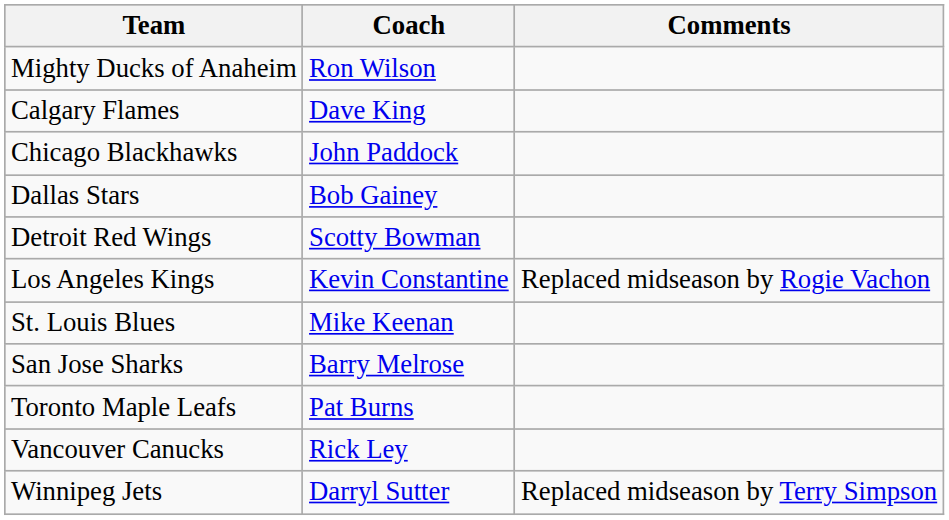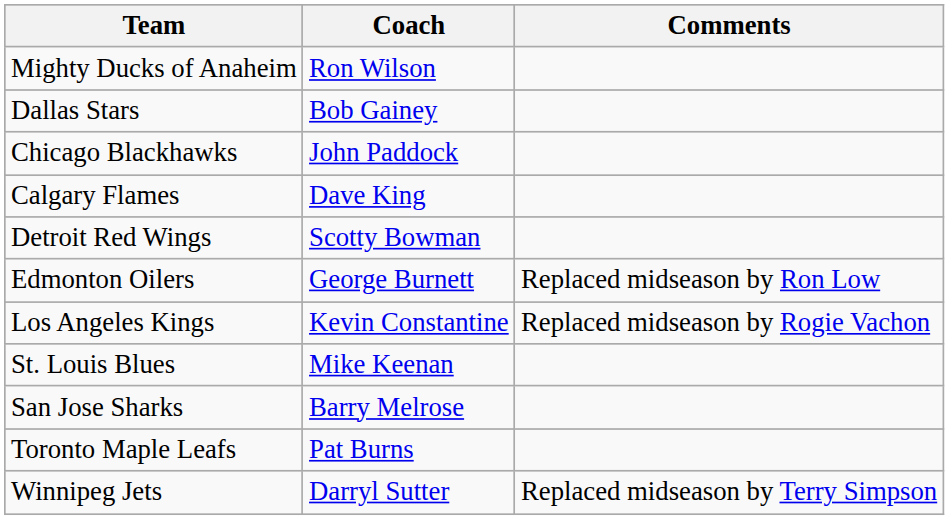 <table class="wikitable">
 <tr>
 <th bgcolor="#DDDDFF">Team</th>
 <th bgcolor="#DDDDFF">Coach</th>
 <th bgcolor="#DDDDFF">Comments</th>
 </tr>
 <tr>
 <td>Mighty Ducks of Anaheim</td>
 <td><a href='#'>Ron Wilson</a></td>
 <td></td>
 </tr>
 <tr>
-<td>Calgary Flames</td>
-<td><a href='#'>Dave King</a></td>
+<td>Dallas Stars</td>
+<td><a href='#'>Bob Gainey</a></td>
 <td></td>
 </tr>
 <tr>
 <td>Chicago Blackhawks</td>
 <td><a href='#'>John Paddock</a></td>
 <td></td>
 </tr>
 <tr>
-<td>Dallas Stars</td>
-<td><a href='#'>Bob Gainey</a></td>
+<td>Calgary Flames</td>
+<td><a href='#'>Dave King</a></td>
 <td></td>
 </tr>
 <tr>
 <td>Detroit Red Wings</td>
 <td><a href='#'>Scotty Bowman</a></td>
 <td></td>
+</tr>
+<tr>
+<td>Edmonton Oilers</td>
+<td><a href='#'>George Burnett</a></td>
+<td>Replaced midseason by <a href='#'>Ron Low</a></td>
 </tr>
 <tr>
 <td>Los Angeles Kings</td>
 <td><a href='#'>Kevin Constantine</a></td>
 <td>Replaced midseason by <a href='#'>Rogie Vachon</a></td>
 </tr>
 <tr>
 <td>St. Louis Blues</td>
 <td><a href='#'>Mike Keenan</a></td>
 <td></td>
 </tr>
 <tr>
 <td>San Jose Sharks</td>
 <td><a href='#'>Barry Melrose</a></td>
 <td></td>
 </tr>
 <tr>
 <td>Toronto Maple Leafs</td>
 <td><a href='#'>Pat Burns</a></td>
 <td></td>
 </tr>
 <tr>
-<td>Vancouver Canucks</td>
-<td><a href='#'>Rick Ley</a></td>
-<td></td>
-</tr>
-<tr>
 <td>Winnipeg Jets</td>
 <td><a href='#'>Darryl Sutter</a></td>
 <td>Replaced midseason by <a href='#'>Terry Simpson</a></td>
 </tr>
 </table>
